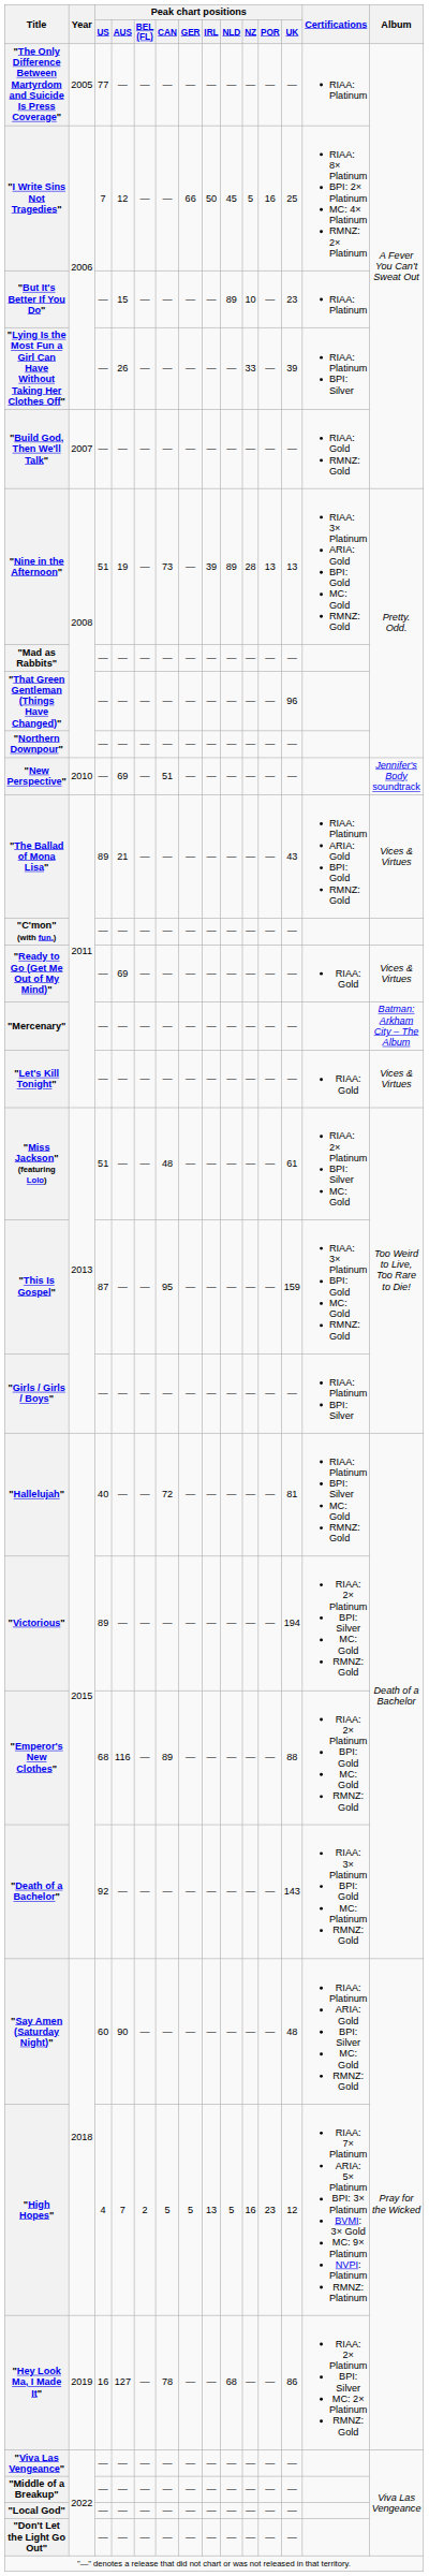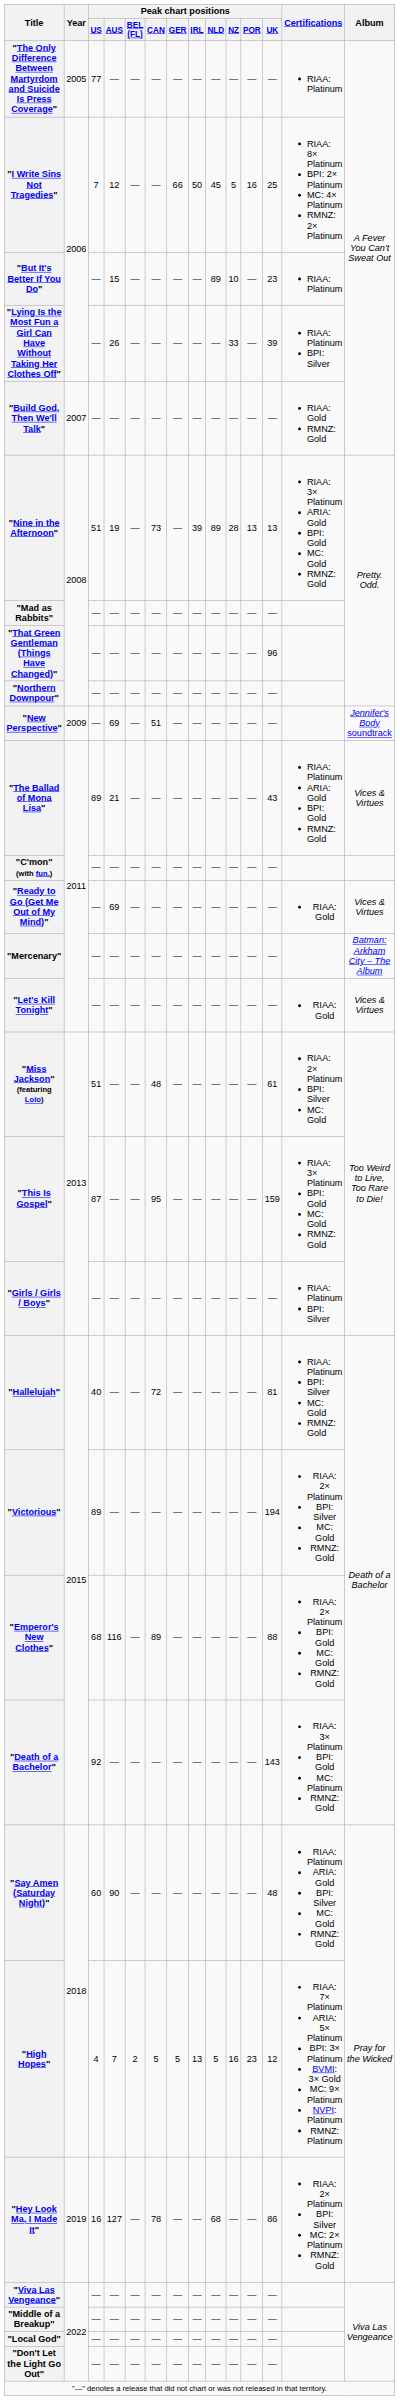 <table class="wikitable plainrowheaders" style="text-align:center;">
 <tr>
 <th scope="col" rowspan="2" style="width:18em;">Title</th>
 <th scope="col" rowspan="2" style="width:1em;">Year</th>
 <th scope="col" colspan="10">Peak chart positions</th>
 <th scope="col" rowspan="2" style="width:13em;"><a href='#'>Certifications</a></th>
 <th scope="col" rowspan="2" style="width:10em;">Album</th>
 </tr>
 <tr>
 <th scope="col" style="width:2.5em;font-size:90%;"><a href='#'>US</a><br></th>
 <th scope="col" style="width:2.5em;font-size:90%;"><a href='#'>AUS</a><br></th>
 <th scope="col" style="width:2.5em;font-size:90%;"><a href='#'>BEL<br>(FL)</a><br></th>
 <th scope="col" style="width:2.5em;font-size:90%;"><a href='#'>CAN</a><br></th>
 <th scope="col" style="width:2.5em;font-size:90%;"><a href='#'>GER</a><br></th>
 <th scope="col" style="width:2.5em;font-size:90%;"><a href='#'>IRL</a><br></th>
 <th scope="col" style="width:2.5em;font-size:90%;"><a href='#'>NLD</a><br></th>
 <th scope="col" style="width:2.5em;font-size:90%;"><a href='#'>NZ</a><br></th>
 <th scope="col" style="width:2.5em;font-size:90%;"><a href='#'>POR</a><br></th>
 <th scope="col" style="width:2.5em;font-size:90%;"><a href='#'>UK</a><br></th>
 </tr>
 <tr>
 <th scope="row">"<a href='#'>The Only Difference Between Martyrdom and Suicide Is Press Coverage</a>"</th>
 <td>2005</td>
 <td>77</td>
 <td>—</td>
 <td>—</td>
 <td>—</td>
 <td>—</td>
 <td>—</td>
 <td>—</td>
 <td>—</td>
 <td>—</td>
 <td>—</td>
 <td style="text-align:left"><br><ul><li>RIAA: Platinum</li></ul></td>
 <td rowspan="5"><em>A Fever You Can't Sweat Out</em></td>
 </tr>
 <tr>
 <th scope="row">"<a href='#'>I Write Sins Not Tragedies</a>"</th>
 <td rowspan="3">2006</td>
 <td>7</td>
 <td>12</td>
 <td>—</td>
 <td>—</td>
 <td>66</td>
 <td>50</td>
 <td>45</td>
 <td>5</td>
 <td>16</td>
 <td>25</td>
 <td style="text-align:left"><br><ul><li>RIAA: 8× Platinum</li><li>BPI: 2× Platinum</li><li>MC: 4× Platinum</li><li>RMNZ: 2× Platinum</li></ul></td>
 </tr>
 <tr>
 <th scope="row">"<a href='#'>But It's Better If You Do</a>"</th>
 <td>—</td>
 <td>15</td>
 <td>—</td>
 <td>—</td>
 <td>—</td>
 <td>—</td>
 <td>89</td>
 <td>10</td>
 <td>—</td>
 <td>23</td>
 <td style="text-align:left"><br><ul><li>RIAA: Platinum</li></ul></td>
 </tr>
 <tr>
 <th scope="row">"<a href='#'>Lying Is the Most Fun a Girl Can Have Without Taking Her Clothes Off</a>"</th>
 <td>—</td>
 <td>26</td>
 <td>—</td>
 <td>—</td>
 <td>—</td>
 <td>—</td>
 <td>—</td>
 <td>33</td>
 <td>—</td>
 <td>39</td>
 <td style="text-align:left"><br><ul><li>RIAA: Platinum</li><li>BPI: Silver</li></ul></td>
 </tr>
 <tr>
 <th scope="row">"<a href='#'>Build God, Then We'll Talk</a>"</th>
 <td>2007</td>
 <td>—</td>
 <td>—</td>
 <td>—</td>
 <td>—</td>
 <td>—</td>
 <td>—</td>
 <td>—</td>
 <td>—</td>
 <td>—</td>
 <td>—</td>
 <td style="text-align:left"><br><ul><li>RIAA: Gold</li><li>RMNZ: Gold</li></ul></td>
 </tr>
 <tr>
 <th scope="row">"<a href='#'>Nine in the Afternoon</a>"</th>
 <td rowspan="4">2008</td>
 <td>51</td>
 <td>19</td>
 <td>—</td>
 <td>73</td>
 <td>—</td>
 <td>39</td>
 <td>89</td>
 <td>28</td>
 <td>13</td>
 <td>13</td>
 <td style="text-align:left"><br><ul><li>RIAA: 3× Platinum</li><li>ARIA: Gold</li><li>BPI: Gold</li><li>MC: Gold</li><li>RMNZ: Gold</li></ul></td>
 <td rowspan="4"><em>Pretty. Odd.</em></td>
 </tr>
 <tr>
 <th scope="row">"Mad as Rabbits"</th>
 <td>—</td>
 <td>—</td>
 <td>—</td>
 <td>—</td>
 <td>—</td>
 <td>—</td>
 <td>—</td>
 <td>—</td>
 <td>—</td>
 <td>—</td>
 <td></td>
 </tr>
 <tr>
 <th scope="row">"<a href='#'>That Green Gentleman (Things Have Changed)</a>"</th>
 <td>—</td>
 <td>—</td>
 <td>—</td>
 <td>—</td>
 <td>—</td>
 <td>—</td>
 <td>—</td>
 <td>—</td>
 <td>—</td>
 <td>96</td>
 <td></td>
 </tr>
 <tr>
 <th scope="row">"<a href='#'>Northern Downpour</a>"</th>
 <td>—</td>
 <td>—</td>
 <td>—</td>
 <td>—</td>
 <td>—</td>
 <td>—</td>
 <td>—</td>
 <td>—</td>
 <td>—</td>
 <td>—</td>
 <td></td>
 </tr>
 <tr>
 <th scope="row">"<a href='#'>New Perspective</a>"</th>
-<td>2010</td>
+<td>2009</td>
 <td>—</td>
 <td>69</td>
 <td>—</td>
 <td>51</td>
 <td>—</td>
 <td>—</td>
 <td>—</td>
 <td>—</td>
 <td>—</td>
 <td>—</td>
 <td></td>
 <td><a href='#'><em>Jennifer's Body</em> soundtrack</a></td>
 </tr>
 <tr>
 <th scope="row">"<a href='#'>The Ballad of Mona Lisa</a>"</th>
 <td rowspan="5">2011</td>
 <td>89</td>
 <td>21</td>
 <td>—</td>
 <td>—</td>
 <td>—</td>
 <td>—</td>
 <td>—</td>
 <td>—</td>
 <td>—</td>
 <td>43</td>
 <td style="text-align:left"><br><ul><li>RIAA: Platinum</li><li>ARIA: Gold</li><li>BPI: Gold</li><li>RMNZ: Gold</li></ul></td>
 <td><em>Vices & Virtues</em></td>
 </tr>
 <tr>
 <th scope="row">"C'mon"<br><small>(with <a href='#'>fun.</a>)</small></th>
 <td>—</td>
 <td>—</td>
 <td>—</td>
 <td>—</td>
 <td>—</td>
 <td>—</td>
 <td>—</td>
 <td>—</td>
 <td>—</td>
 <td>—</td>
 <td></td>
 <td></td>
 </tr>
 <tr>
 <th scope="row">"<a href='#'>Ready to Go (Get Me Out of My Mind)</a>"</th>
 <td>—</td>
 <td>69</td>
 <td>—</td>
 <td>—</td>
 <td>—</td>
 <td>—</td>
 <td>—</td>
 <td>—</td>
 <td>—</td>
 <td>—</td>
 <td><br><ul><li>RIAA: Gold</li></ul></td>
 <td><em>Vices & Virtues</em></td>
 </tr>
 <tr>
 <th scope="row">"Mercenary"</th>
 <td>—</td>
 <td>—</td>
 <td>—</td>
 <td>—</td>
 <td>—</td>
 <td>—</td>
 <td>—</td>
 <td>—</td>
 <td>—</td>
 <td>—</td>
 <td></td>
 <td><em><a href='#'>Batman: Arkham City – The Album</a></em></td>
 </tr>
 <tr>
 <th scope="row">"<a href='#'>Let's Kill Tonight</a>"</th>
 <td>—</td>
 <td>—</td>
 <td>—</td>
 <td>—</td>
 <td>—</td>
 <td>—</td>
 <td>—</td>
 <td>—</td>
 <td>—</td>
 <td>—</td>
 <td><br><ul><li>RIAA: Gold</li></ul></td>
 <td><em>Vices & Virtues</em></td>
 </tr>
 <tr>
 <th scope="row">"<a href='#'>Miss Jackson</a>"<br><small>(featuring <a href='#'>Lolo</a>)</small></th>
 <td rowspan="3">2013</td>
 <td>51</td>
 <td>—</td>
 <td>—</td>
 <td>48</td>
 <td>—</td>
 <td>—</td>
 <td>—</td>
 <td>—</td>
 <td>—</td>
 <td>61</td>
 <td style="text-align:left"><br><ul><li>RIAA: 2× Platinum</li><li>BPI: Silver</li><li>MC: Gold</li></ul></td>
 <td rowspan="3"><em>Too Weird to Live, Too Rare to Die!</em></td>
 </tr>
 <tr>
 <th scope="row">"<a href='#'>This Is Gospel</a>"</th>
 <td>87</td>
 <td>—</td>
 <td>—</td>
 <td>95</td>
 <td>—</td>
 <td>—</td>
 <td>—</td>
 <td>—</td>
 <td>—</td>
 <td>159</td>
 <td style="text-align:left"><br><ul><li>RIAA: 3× Platinum</li><li>BPI: Gold</li><li>MC: Gold</li><li>RMNZ: Gold</li></ul></td>
 </tr>
 <tr>
 <th scope="row">"<a href='#'>Girls / Girls / Boys</a>"</th>
 <td>—</td>
 <td>—</td>
 <td>—</td>
 <td>—</td>
 <td>—</td>
 <td>—</td>
 <td>—</td>
 <td>—</td>
 <td>—</td>
 <td>—</td>
 <td style="text-align:left"><br><ul><li>RIAA: Platinum</li><li>BPI: Silver</li></ul></td>
 </tr>
 <tr>
 <th scope="row">"<a href='#'>Hallelujah</a>"</th>
 <td rowspan="4">2015</td>
 <td>40</td>
 <td>—</td>
 <td>—</td>
 <td>72</td>
 <td>—</td>
 <td>—</td>
 <td>—</td>
 <td>—</td>
 <td>—</td>
 <td>81</td>
 <td style="text-align:left"><br><ul><li>RIAA: Platinum</li><li>BPI: Silver</li><li>MC: Gold</li><li>RMNZ: Gold</li></ul></td>
 <td rowspan="4"><em>Death of a Bachelor</em></td>
 </tr>
 <tr>
 <th scope="row">"<a href='#'>Victorious</a>"</th>
 <td>89</td>
 <td>—</td>
 <td>—</td>
 <td>—</td>
 <td>—</td>
 <td>—</td>
 <td>—</td>
 <td>—</td>
 <td>—</td>
 <td>194</td>
 <td><br><ul><li>RIAA: 2× Platinum</li><li>BPI: Silver</li><li>MC: Gold</li><li>RMNZ: Gold</li></ul></td>
 </tr>
 <tr>
 <th scope="row">"<a href='#'>Emperor's New Clothes</a>"</th>
 <td>68</td>
 <td>116</td>
 <td>—</td>
 <td>89</td>
 <td>—</td>
 <td>—</td>
 <td>—</td>
 <td>—</td>
 <td>—</td>
 <td>88</td>
 <td><br><ul><li>RIAA: 2× Platinum</li><li>BPI: Gold</li><li>MC: Gold</li><li>RMNZ: Gold</li></ul></td>
 </tr>
 <tr>
 <th scope="row">"<a href='#'>Death of a Bachelor</a>"</th>
 <td>92</td>
 <td>—</td>
 <td>—</td>
 <td>—</td>
 <td>—</td>
 <td>—</td>
 <td>—</td>
 <td>—</td>
 <td>—</td>
 <td>143</td>
 <td><br><ul><li>RIAA: 3× Platinum</li><li>BPI: Gold</li><li>MC: Platinum</li><li>RMNZ: Gold</li></ul></td>
 </tr>
 <tr>
 <th scope="row">"<a href='#'>Say Amen (Saturday Night)</a>"</th>
 <td rowspan=2>2018</td>
 <td>60</td>
 <td>90</td>
 <td>—</td>
 <td>—</td>
 <td>—</td>
 <td>—</td>
 <td>—</td>
 <td>—</td>
 <td>—</td>
 <td>48</td>
 <td><br><ul><li>RIAA: Platinum</li><li>ARIA: Gold</li><li>BPI: Silver</li><li>MC: Gold</li><li>RMNZ: Gold</li></ul></td>
 <td rowspan="3"><em>Pray for the Wicked</em></td>
 </tr>
 <tr>
 <th scope="row">"<a href='#'>High Hopes</a>"</th>
 <td>4</td>
 <td>7</td>
 <td>2</td>
 <td>5</td>
 <td>5</td>
 <td>13</td>
 <td>5</td>
 <td>16</td>
 <td>23</td>
 <td>12</td>
 <td><br><ul><li>RIAA: 7× Platinum</li><li>ARIA: 5× Platinum</li><li>BPI: 3× Platinum</li><li><a href='#'>BVMI</a>: 3× Gold</li><li>MC: 9× Platinum</li><li><a href='#'>NVPI</a>: Platinum</li><li>RMNZ: Platinum</li></ul></td>
 </tr>
 <tr>
 <th scope="row">"<a href='#'>Hey Look Ma, I Made It</a>"</th>
 <td>2019</td>
 <td>16</td>
 <td>127</td>
 <td>—</td>
 <td>78</td>
 <td>—</td>
 <td>—</td>
 <td>68</td>
 <td>—</td>
 <td>—</td>
 <td>86</td>
 <td><br><ul><li>RIAA: 2× Platinum</li><li>BPI: Silver</li><li>MC: 2× Platinum</li><li>RMNZ: Gold</li></ul></td>
 </tr>
 <tr>
 <th scope="row">"<a href='#'>Viva Las Vengeance</a>"</th>
 <td rowspan="4">2022</td>
 <td>—</td>
 <td>—</td>
 <td>—</td>
 <td>—</td>
 <td>—</td>
 <td>—</td>
 <td>—</td>
 <td>—</td>
 <td>—</td>
 <td>—</td>
 <td></td>
 <td rowspan="4"><em>Viva Las Vengeance</em></td>
 </tr>
 <tr>
 <th scope="row">"Middle of a Breakup"</th>
 <td>—</td>
 <td>—</td>
 <td>—</td>
 <td>—</td>
 <td>—</td>
 <td>—</td>
 <td>—</td>
 <td>—</td>
 <td>—</td>
 <td>—</td>
 <td></td>
 </tr>
 <tr>
 <th scope="row">"Local God"</th>
 <td>—</td>
 <td>—</td>
 <td>—</td>
 <td>—</td>
 <td>—</td>
 <td>—</td>
 <td>—</td>
 <td>—</td>
 <td>—</td>
 <td>—</td>
 <td></td>
 </tr>
 <tr>
 <th scope="row">"Don't Let the Light Go Out"</th>
 <td>—</td>
 <td>—</td>
 <td>—</td>
 <td>—</td>
 <td>—</td>
 <td>—</td>
 <td>—</td>
 <td>—</td>
 <td>—</td>
 <td>—</td>
 <td></td>
 </tr>
 <tr>
 <td colspan="14"><small>"—" denotes a release that did not chart or was not released in that territory.</small></td>
 </tr>
 </table>
